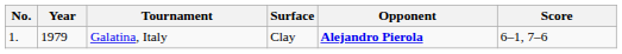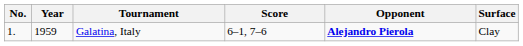 <table class="wikitable" style=font-size:97%>
 <tr>
 <th width=30>No.</th>
 <th width=50>Year</th>
 <th width=200>Tournament</th>
+<th width=130>Score</th>
+<th width=200>Opponent</th>
 <th width=50>Surface</th>
-<th width=200>Opponent</th>
-<th width=130>Score</th>
 </tr>
 <tr>
 <td>1.</td>
-<td>1979</td>
+<td>1959</td>
 <td><a href='#'>Galatina</a>, Italy</td>
+<td>6–1, 7–6</td>
+<td><strong> <a href='#'>Alejandro Pierola</a></strong></td>
 <td>Clay</td>
-<td><strong> <a href='#'>Alejandro Pierola</a></strong></td>
-<td>6–1, 7–6</td>
 </tr>
 </table>
